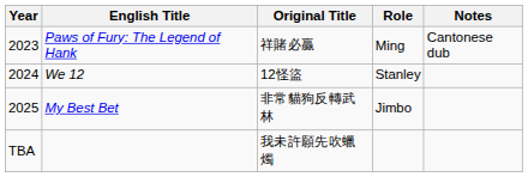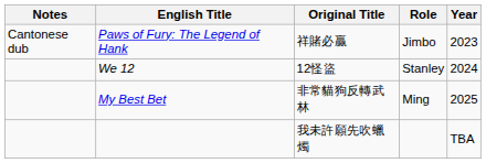 <table class="wikitable sortable plainrowheaders">
 <tr>
-<th>Year</th>
+<th>Notes</th>
 <th>English Title</th>
 <th>Original Title</th>
 <th>Role</th>
-<th>Notes</th>
+<th>Year</th>
 </tr>
 <tr>
-<td>2023</td>
+<td>Cantonese dub</td>
 <td><em><a href='#'>Paws of Fury: The Legend of Hank</a></em></td>
 <td>祥賭必贏</td>
-<td>Ming</td>
-<td>Cantonese dub</td>
+<td>Jimbo</td>
+<td>2023</td>
 </tr>
 <tr>
-<td>2024</td>
+<td></td>
 <td><em>We 12</em></td>
 <td>12怪盜</td>
 <td>Stanley</td>
-<td></td>
+<td>2024</td>
 </tr>
 <tr>
-<td>2025</td>
+<td></td>
 <td><em><a href='#'>My Best Bet</a></em></td>
 <td>非常貓狗反轉武林</td>
-<td>Jimbo</td>
-<td></td>
+<td>Ming</td>
+<td>2025</td>
 </tr>
 <tr>
-<td>TBA</td>
+<td></td>
 <td></td>
 <td>我未許願先吹蠟燭</td>
 <td></td>
-<td></td>
+<td>TBA</td>
 </tr>
 </table>
